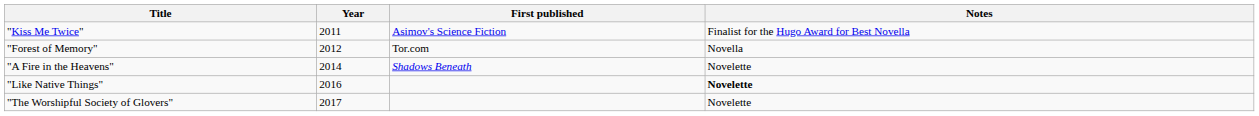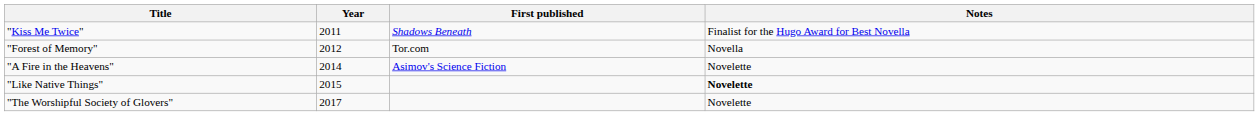 <table class='wikitable sortable' width='90%'>
 <tr>
 <th width=25%>Title</th>
 <th>Year</th>
 <th>First published</th>
 <th>Notes</th>
 </tr>
 <tr>
 <td>"<a href='#'>Kiss Me Twice</a>"</td>
 <td>2011</td>
-<td><a href='#'>Asimov's Science Fiction</a></td>
+<td><em><a href='#'>Shadows Beneath</a></em></td>
 <td>Finalist for the <a href='#'>Hugo Award for Best Novella</a></td>
 </tr>
 <tr>
 <td>"Forest of Memory"</td>
 <td>2012</td>
 <td>Tor.com</td>
 <td>Novella</td>
 </tr>
 <tr>
 <td data-sort-value="fire in the heavens">"A Fire in the Heavens"</td>
 <td>2014</td>
-<td><em><a href='#'>Shadows Beneath</a></em></td>
+<td><a href='#'>Asimov's Science Fiction</a></td>
 <td>Novelette</td>
 </tr>
 <tr>
 <td>"Like Native Things"</td>
-<td>2016</td>
+<td>2015</td>
 <td></td>
 <td><strong>Novelette</strong></td>
 </tr>
 <tr>
 <td data-sort-value="Worshipful Society of Glovers">"The Worshipful Society of Glovers"</td>
 <td>2017</td>
 <td></td>
 <td>Novelette</td>
 </tr>
 </table>
